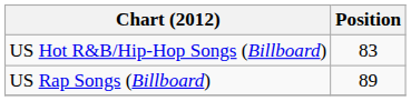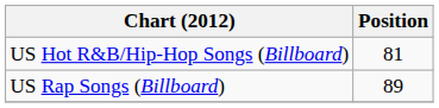 <table class="wikitable">
 <tr>
 <th scope="col">Chart (2012)</th>
 <th scope="col">Position</th>
 </tr>
 <tr>
 <td>US <a href='#'>Hot R&B/Hip-Hop Songs</a> (<em><a href='#'>Billboard</a></em>)</td>
-<td style="text-align:center;">83</td>
+<td style="text-align:center;">81</td>
 </tr>
 <tr>
 <td>US <a href='#'>Rap Songs</a> (<em><a href='#'>Billboard</a></em>)</td>
 <td style="text-align:center;">89</td>
 </tr>
 <tr>
 </tr>
 </table>
